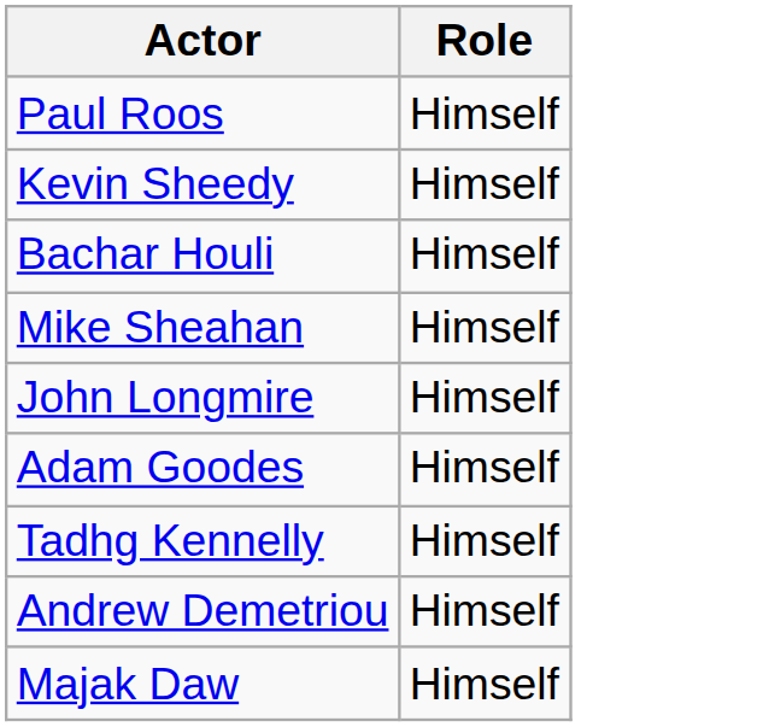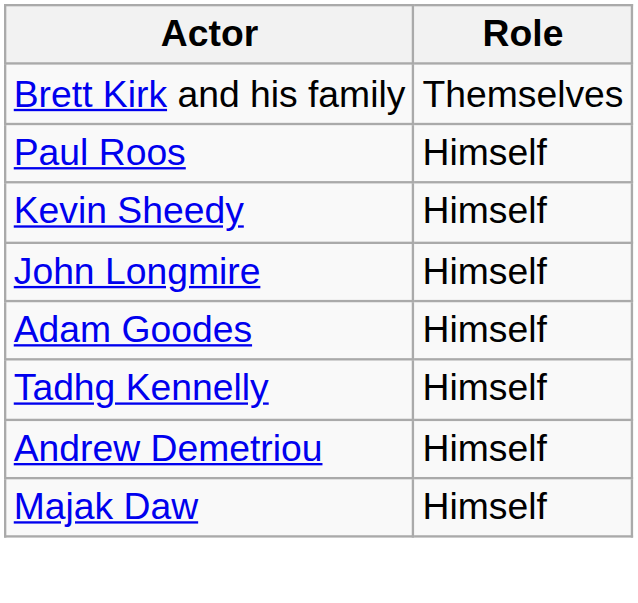 <table class="wikitable">
 <tr>
 <th>Actor</th>
 <th>Role</th>
+</tr>
+<tr>
+<td><a href='#'>Brett Kirk</a> and his family</td>
+<td>Themselves</td>
 </tr>
 <tr>
 <td><a href='#'>Paul Roos</a></td>
 <td>Himself</td>
 </tr>
 <tr>
 <td><a href='#'>Kevin Sheedy</a></td>
-<td>Himself</td>
-</tr>
-<tr>
-<td><a href='#'>Bachar Houli</a></td>
-<td>Himself</td>
-</tr>
-<tr>
-<td><a href='#'>Mike Sheahan</a></td>
 <td>Himself</td>
 </tr>
 <tr>
 <td><a href='#'>John Longmire</a></td>
 <td>Himself</td>
 </tr>
 <tr>
 <td><a href='#'>Adam Goodes</a></td>
 <td>Himself</td>
 </tr>
 <tr>
 <td><a href='#'>Tadhg Kennelly</a></td>
 <td>Himself</td>
 </tr>
 <tr>
 <td><a href='#'>Andrew Demetriou</a></td>
 <td>Himself</td>
 </tr>
 <tr>
 <td><a href='#'>Majak Daw</a></td>
 <td>Himself</td>
 </tr>
 </table>
